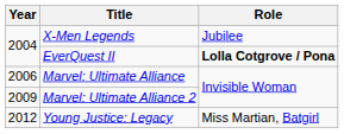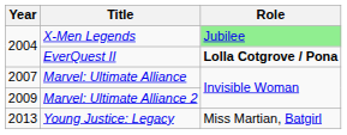 <table class="wikitable sortable">
 <tr>
 <th scope="col">Year</th>
 <th scope="col">Title</th>
 <th scope="col">Role</th>
 </tr>
 <tr>
 <td rowspan="2">2004</td>
 <td><em><a href='#'>X-Men Legends</a></em></td>
-<td><a href='#'>Jubilee</a></td>
+<td style="background: lightgreen;"><a href='#'>Jubilee</a></td>
 </tr>
 <tr>
 <td><em><a href='#'>EverQuest II</a></em></td>
 <td><strong>Lolla Cotgrove / Pona</strong></td>
 </tr>
 <tr>
-<td>2006</td>
+<td>2007</td>
 <td><em><a href='#'>Marvel: Ultimate Alliance</a></em></td>
 <td rowspan="2"><a href='#'>Invisible Woman</a></td>
 </tr>
 <tr>
 <td>2009</td>
 <td><em><a href='#'>Marvel: Ultimate Alliance 2</a></em></td>
 </tr>
 <tr>
-<td>2012</td>
+<td>2013</td>
 <td><em><a href='#'>Young Justice: Legacy</a></em></td>
 <td>Miss Martian, <a href='#'>Batgirl</a></td>
 </tr>
 </table>
